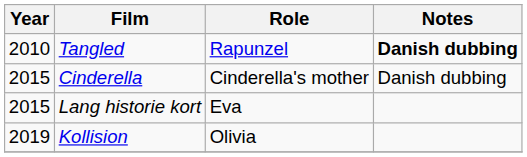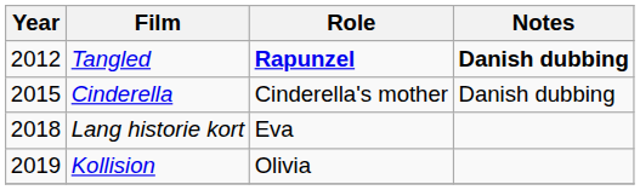 <table class="wikitable">
 <tr>
 <th>Year</th>
 <th>Film</th>
 <th>Role</th>
 <th>Notes</th>
 </tr>
 <tr>
-<td>2010</td>
+<td>2012</td>
 <td><em><a href='#'>Tangled</a></em></td>
-<td><a href='#'>Rapunzel</a></td>
+<td><strong><a href='#'>Rapunzel</a></strong></td>
 <td><strong>Danish dubbing</strong></td>
 </tr>
 <tr>
 <td>2015</td>
 <td><em><a href='#'>Cinderella</a></em></td>
 <td>Cinderella's mother</td>
 <td>Danish dubbing</td>
 </tr>
 <tr>
-<td>2015</td>
+<td>2018</td>
 <td><em>Lang historie kort</em></td>
 <td>Eva</td>
 <td></td>
 </tr>
 <tr>
 <td>2019</td>
 <td><em><a href='#'>Kollision</a></em></td>
 <td>Olivia</td>
 <td></td>
 </tr>
 <tr>
 </tr>
 </table>
